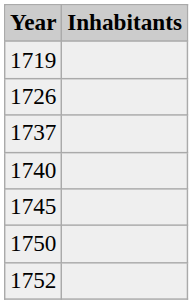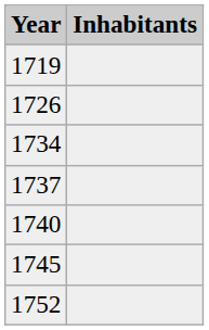 <table class="wikitable sortable">
 <tr>
 <th style="background:#ccc;">Year</th>
 <th style="background:#ccc;">Inhabitants</th>
 </tr>
 <tr style="background:#efefef;">
 <td>1719</td>
 <td style="text-align:right;"></td>
 </tr>
 <tr style="background:#efefef;">
 <td>1726</td>
+<td style="text-align:right;"></td>
+</tr>
+<tr style="background:#efefef;">
+<td>1734</td>
 <td style="text-align:right;"></td>
 </tr>
 <tr style="background:#efefef;">
 <td>1737</td>
 <td style="text-align:right;"></td>
 </tr>
 <tr style="background:#efefef;">
 <td>1740</td>
 <td style="text-align:right;"></td>
 </tr>
 <tr style="background:#efefef;">
 <td>1745</td>
 <td style="text-align:right;"></td>
 </tr>
 <tr style="background:#efefef;">
-<td>1750</td>
-<td style="text-align:right;"></td>
-</tr>
-<tr style="background:#efefef;">
 <td>1752</td>
 <td style="text-align:right;"></td>
 </tr>
 </table>
